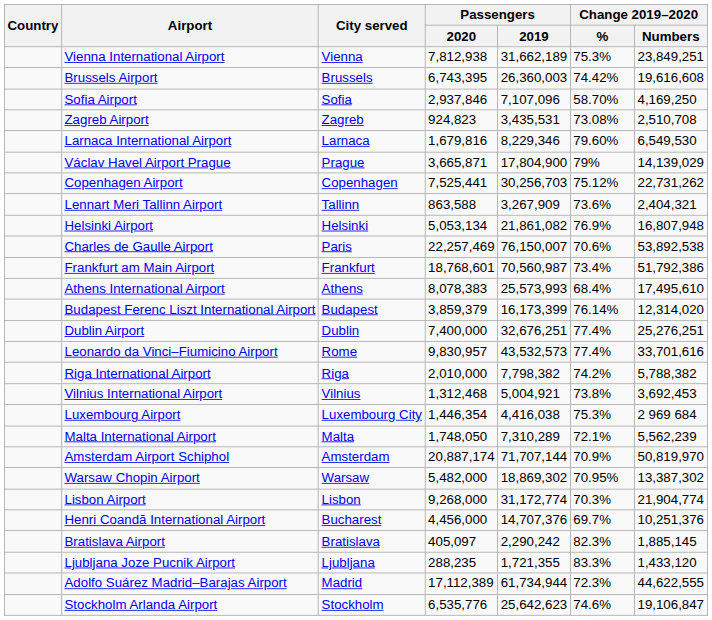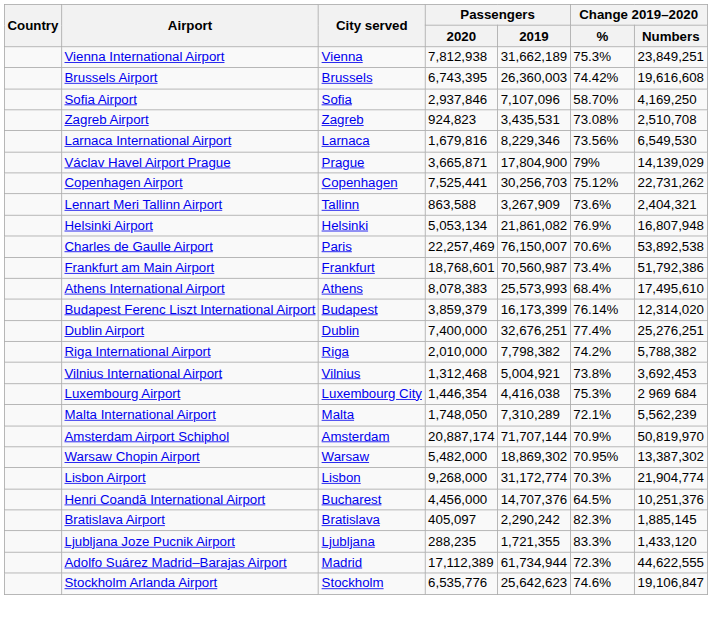 <table class="wikitable sortable">
 <tr>
 <th rowspan=2>Country</th>
 <th rowspan=2>Airport</th>
 <th rowspan=2>City served</th>
 <th colspan=2>Passengers</th>
 <th colspan=2>Change 2019–2020</th>
 </tr>
 <tr>
 <th>2020</th>
 <th>2019</th>
 <th style="width:70px;">%</th>
 <th style="width:80px;">Numbers</th>
 </tr>
 <tr>
 <td></td>
 <td><a href='#'>Vienna International Airport</a></td>
 <td><a href='#'>Vienna</a></td>
 <td>7,812,938</td>
 <td>31,662,189</td>
 <td> 75.3%</td>
 <td> 23,849,251</td>
 </tr>
 <tr>
 <td></td>
 <td><a href='#'>Brussels Airport</a></td>
 <td><a href='#'>Brussels</a></td>
 <td>6,743,395</td>
 <td>26,360,003</td>
 <td> 74.42%</td>
 <td> 19,616,608</td>
 </tr>
 <tr>
 <td></td>
 <td><a href='#'>Sofia Airport</a></td>
 <td><a href='#'>Sofia</a></td>
 <td>2,937,846</td>
 <td>7,107,096</td>
 <td> 58.70%</td>
 <td> 4,169,250</td>
 </tr>
 <tr>
 <td></td>
 <td><a href='#'>Zagreb Airport</a></td>
 <td><a href='#'>Zagreb</a></td>
 <td>924,823</td>
 <td>3,435,531</td>
 <td> 73.08%</td>
 <td> 2,510,708</td>
 </tr>
 <tr>
 <td></td>
 <td><a href='#'>Larnaca International Airport</a></td>
 <td><a href='#'>Larnaca</a></td>
 <td>1,679,816</td>
 <td>8,229,346</td>
-<td> 79.60%</td>
+<td> 73.56%</td>
 <td> 6,549,530</td>
 </tr>
 <tr>
 <td></td>
 <td><a href='#'>Václav Havel Airport Prague</a></td>
 <td><a href='#'>Prague</a></td>
 <td>3,665,871</td>
 <td>17,804,900</td>
 <td> 79%</td>
 <td> 14,139,029</td>
 </tr>
 <tr>
 <td></td>
 <td><a href='#'>Copenhagen Airport</a></td>
 <td><a href='#'>Copenhagen</a></td>
 <td>7,525,441</td>
 <td>30,256,703</td>
 <td> 75.12%</td>
 <td> 22,731,262</td>
 </tr>
 <tr>
 <td></td>
 <td><a href='#'>Lennart Meri Tallinn Airport</a></td>
 <td><a href='#'>Tallinn</a></td>
 <td>863,588</td>
 <td>3,267,909</td>
 <td> 73.6%</td>
 <td> 2,404,321</td>
 </tr>
 <tr>
 <td></td>
 <td><a href='#'>Helsinki Airport</a></td>
 <td><a href='#'>Helsinki</a></td>
 <td>5,053,134</td>
 <td>21,861,082</td>
 <td> 76.9%</td>
 <td> 16,807,948</td>
 </tr>
 <tr>
 <td></td>
 <td><a href='#'>Charles de Gaulle Airport</a></td>
 <td><a href='#'>Paris</a></td>
 <td>22,257,469</td>
 <td>76,150,007</td>
 <td> 70.6%</td>
 <td> 53,892,538</td>
 </tr>
 <tr>
 <td></td>
 <td><a href='#'>Frankfurt am Main Airport</a></td>
 <td><a href='#'>Frankfurt</a></td>
 <td>18,768,601</td>
 <td>70,560,987</td>
 <td> 73.4%</td>
 <td> 51,792,386</td>
 </tr>
 <tr>
 <td></td>
 <td><a href='#'>Athens International Airport</a></td>
 <td><a href='#'>Athens</a></td>
 <td>8,078,383</td>
 <td>25,573,993</td>
 <td> 68.4%</td>
 <td> 17,495,610</td>
 </tr>
 <tr>
 <td></td>
 <td><a href='#'>Budapest Ferenc Liszt International Airport</a></td>
 <td><a href='#'>Budapest</a></td>
 <td>3,859,379</td>
 <td>16,173,399</td>
 <td> 76.14%</td>
 <td> 12,314,020</td>
 </tr>
 <tr>
 <td></td>
 <td><a href='#'>Dublin Airport</a></td>
 <td><a href='#'>Dublin</a></td>
 <td>7,400,000</td>
 <td>32,676,251</td>
 <td> 77.4%</td>
 <td> 25,276,251</td>
 </tr>
 <tr>
 <td></td>
-<td><a href='#'>Leonardo da Vinci–Fiumicino Airport</a></td>
-<td><a href='#'>Rome</a></td>
-<td>9,830,957</td>
-<td>43,532,573</td>
-<td> 77.4%</td>
-<td> 33,701,616</td>
-</tr>
-<tr>
-<td></td>
 <td><a href='#'>Riga International Airport</a></td>
 <td><a href='#'>Riga</a></td>
 <td>2,010,000</td>
 <td>7,798,382</td>
 <td> 74.2%</td>
 <td> 5,788,382</td>
 </tr>
 <tr>
 <td></td>
 <td><a href='#'>Vilnius International Airport</a></td>
 <td><a href='#'>Vilnius</a></td>
 <td>1,312,468</td>
 <td>5,004,921</td>
 <td> 73.8%</td>
 <td> 3,692,453</td>
 </tr>
 <tr>
 <td></td>
 <td><a href='#'>Luxembourg Airport</a></td>
 <td><a href='#'>Luxembourg City</a></td>
 <td>1,446,354</td>
 <td>4,416,038</td>
 <td> 75.3%</td>
 <td> 2 969 684</td>
 </tr>
 <tr>
 <td></td>
 <td><a href='#'>Malta International Airport</a></td>
 <td><a href='#'>Malta</a></td>
 <td>1,748,050</td>
 <td>7,310,289</td>
 <td> 72.1%</td>
 <td> 5,562,239</td>
 </tr>
 <tr>
 <td></td>
 <td><a href='#'>Amsterdam Airport Schiphol</a></td>
 <td><a href='#'>Amsterdam</a></td>
 <td>20,887,174</td>
 <td>71,707,144</td>
 <td> 70.9%</td>
 <td> 50,819,970</td>
 </tr>
 <tr>
 <td></td>
 <td><a href='#'>Warsaw Chopin Airport</a></td>
 <td><a href='#'>Warsaw</a></td>
 <td>5,482,000</td>
 <td>18,869,302</td>
 <td> 70.95%</td>
 <td> 13,387,302</td>
 </tr>
 <tr>
 <td></td>
 <td><a href='#'>Lisbon Airport</a></td>
 <td><a href='#'>Lisbon</a></td>
 <td>9,268,000</td>
 <td>31,172,774</td>
 <td> 70.3%</td>
 <td> 21,904,774</td>
 </tr>
 <tr>
 <td></td>
 <td><a href='#'>Henri Coandă International Airport</a></td>
 <td><a href='#'>Bucharest</a></td>
 <td>4,456,000</td>
 <td>14,707,376</td>
-<td> 69.7%</td>
+<td> 64.5%</td>
 <td> 10,251,376</td>
 </tr>
 <tr>
 <td></td>
 <td><a href='#'>Bratislava Airport</a></td>
 <td><a href='#'>Bratislava</a></td>
 <td>405,097</td>
 <td>2,290,242</td>
 <td> 82.3%</td>
 <td> 1,885,145</td>
 </tr>
 <tr>
 <td></td>
 <td><a href='#'>Ljubljana Joze Pucnik Airport</a></td>
 <td><a href='#'>Ljubljana</a></td>
 <td>288,235</td>
 <td>1,721,355</td>
 <td> 83.3%</td>
 <td> 1,433,120</td>
 </tr>
 <tr>
 <td></td>
 <td><a href='#'>Adolfo Suárez Madrid–Barajas Airport</a></td>
 <td><a href='#'>Madrid</a></td>
 <td>17,112,389</td>
 <td>61,734,944</td>
 <td> 72.3%</td>
 <td> 44,622,555</td>
 </tr>
 <tr>
 <td></td>
 <td><a href='#'>Stockholm Arlanda Airport</a></td>
 <td><a href='#'>Stockholm</a></td>
 <td>6,535,776</td>
 <td>25,642,623</td>
 <td> 74.6%</td>
 <td> 19,106,847</td>
 </tr>
 </table>
